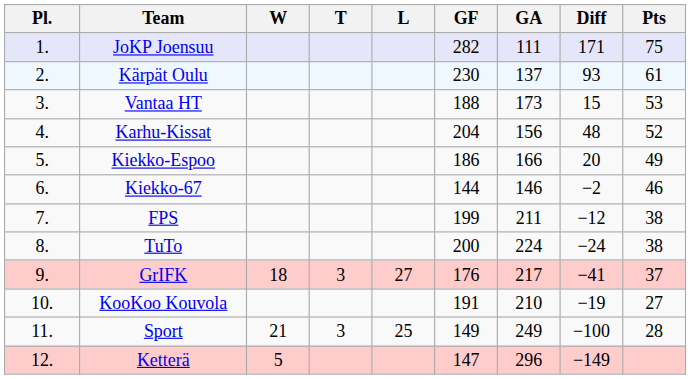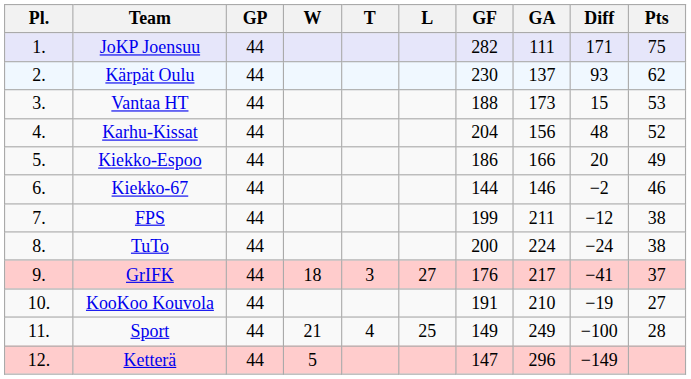 <table class="wikitable">
 <tr>
 <th bgcolor="#DDDDFF" width="9%" align="left">Pl.</th>
 <th bgcolor="#DDDDFF" width="20%">Team</th>
+<th bgcolor="#DDDDFF" width="7.5%">GP</th>
 <th bgcolor="#DDDDFF" width="7.5%">W</th>
 <th bgcolor="#DDDDFF" width="7.5%">T</th>
 <th bgcolor="#DDDDFF" width="7.5%">L</th>
 <th bgcolor="#DDDDFF" width="7.5%">GF</th>
 <th bgcolor="#DDDDFF" width="7.5%">GA</th>
 <th bgcolor="#DDDDFF" width="7.5%">Diff</th>
 <th bgcolor="#DDDDFF" width="7.5%">Pts</th>
 </tr>
 <tr bgcolor="#e6e6fa" align="center">
 <td>1.</td>
 <td><a href='#'>JoKP Joensuu</a></td>
+<td>44</td>
 <td></td>
 <td></td>
 <td></td>
 <td>282</td>
 <td>111</td>
 <td>171</td>
 <td>75</td>
 </tr>
 <tr bgcolor="#f0f8ff" align="center">
 <td>2.</td>
 <td><a href='#'>Kärpät Oulu</a></td>
+<td>44</td>
 <td></td>
 <td></td>
 <td></td>
 <td>230</td>
 <td>137</td>
 <td>93</td>
-<td>61</td>
+<td>62</td>
 </tr>
 <tr align="center">
 <td>3.</td>
 <td><a href='#'>Vantaa HT</a></td>
+<td>44</td>
 <td></td>
 <td></td>
 <td></td>
 <td>188</td>
 <td>173</td>
 <td>15</td>
 <td>53</td>
 </tr>
 <tr align="center">
 <td>4.</td>
 <td><a href='#'>Karhu-Kissat</a></td>
+<td>44</td>
 <td></td>
 <td></td>
 <td></td>
 <td>204</td>
 <td>156</td>
 <td>48</td>
 <td>52</td>
 </tr>
 <tr align="center">
 <td>5.</td>
 <td><a href='#'>Kiekko-Espoo</a></td>
+<td>44</td>
 <td></td>
 <td></td>
 <td></td>
 <td>186</td>
 <td>166</td>
 <td>20</td>
 <td>49</td>
 </tr>
 <tr align="center">
 <td>6.</td>
 <td><a href='#'>Kiekko-67</a></td>
+<td>44</td>
 <td></td>
 <td></td>
 <td></td>
 <td>144</td>
 <td>146</td>
 <td>−2</td>
 <td>46</td>
 </tr>
 <tr align="center">
 <td>7.</td>
 <td><a href='#'>FPS</a></td>
+<td>44</td>
 <td></td>
 <td></td>
 <td></td>
 <td>199</td>
 <td>211</td>
 <td>−12</td>
 <td>38</td>
 </tr>
 <tr align="center">
 <td>8.</td>
 <td><a href='#'>TuTo</a></td>
+<td>44</td>
 <td></td>
 <td></td>
 <td></td>
 <td>200</td>
 <td>224</td>
 <td>−24</td>
 <td>38</td>
 </tr>
 <tr bgcolor="#FFCCCC" align="center">
 <td>9.</td>
 <td><a href='#'>GrIFK</a></td>
+<td>44</td>
 <td>18</td>
 <td>3</td>
 <td>27</td>
 <td>176</td>
 <td>217</td>
 <td>−41</td>
 <td>37</td>
 </tr>
 <tr align="center">
 <td>10.</td>
 <td><a href='#'>KooKoo Kouvola</a></td>
+<td>44</td>
 <td></td>
 <td></td>
 <td></td>
 <td>191</td>
 <td>210</td>
 <td>−19</td>
 <td>27</td>
 </tr>
 <tr align="center">
 <td>11.</td>
 <td><a href='#'>Sport</a></td>
+<td>44</td>
 <td>21</td>
-<td>3</td>
+<td>4</td>
 <td>25</td>
 <td>149</td>
 <td>249</td>
 <td>−100</td>
 <td>28</td>
 </tr>
 <tr bgcolor="#FFCCCC" align="center">
 <td>12.</td>
 <td><a href='#'>Ketterä</a></td>
+<td>44</td>
 <td>5</td>
 <td></td>
 <td></td>
 <td>147</td>
 <td>296</td>
 <td>−149</td>
 <td></td>
 </tr>
 </table>
